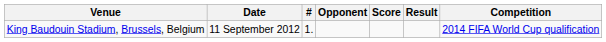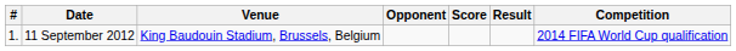 <table class="wikitable sortable">
 <tr>
+<th>#</th>
+<th>Date</th>
 <th>Venue</th>
-<th>Date</th>
-<th>#</th>
 <th>Opponent</th>
 <th>Score</th>
 <th>Result</th>
 <th>Competition</th>
 </tr>
 <tr>
+<td>1.</td>
+<td>11 September 2012</td>
 <td><a href='#'>King Baudouin Stadium</a>, <a href='#'>Brussels</a>, Belgium</td>
-<td>11 September 2012</td>
-<td>1.</td>
 <td></td>
 <td></td>
 <td></td>
 <td><a href='#'>2014 FIFA World Cup qualification</a></td>
 </tr>
 </table>
